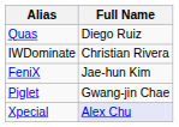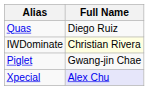 <table class="wikitable">
 <tr>
 <th>Alias</th>
 <th>Full Name</th>
 </tr>
 <tr>
 <td><a href='#'>Quas</a></td>
 <td>Diego Ruiz</td>
 </tr>
 <tr>
 <td>IWDominate</td>
-<td>Christian Rivera</td>
-</tr>
-<tr>
-<td><a href='#'>FeniX</a></td>
-<td>Jae-hun Kim</td>
+<td style="background: lightyellow;">Christian Rivera</td>
 </tr>
 <tr>
 <td><a href='#'>Piglet</a></td>
 <td>Gwang-jin Chae</td>
 </tr>
 <tr>
 <td><a href='#'>Xpecial</a></td>
 <td style="background: lavender;"><a href='#'>Alex Chu</a></td>
 </tr>
 </table>
